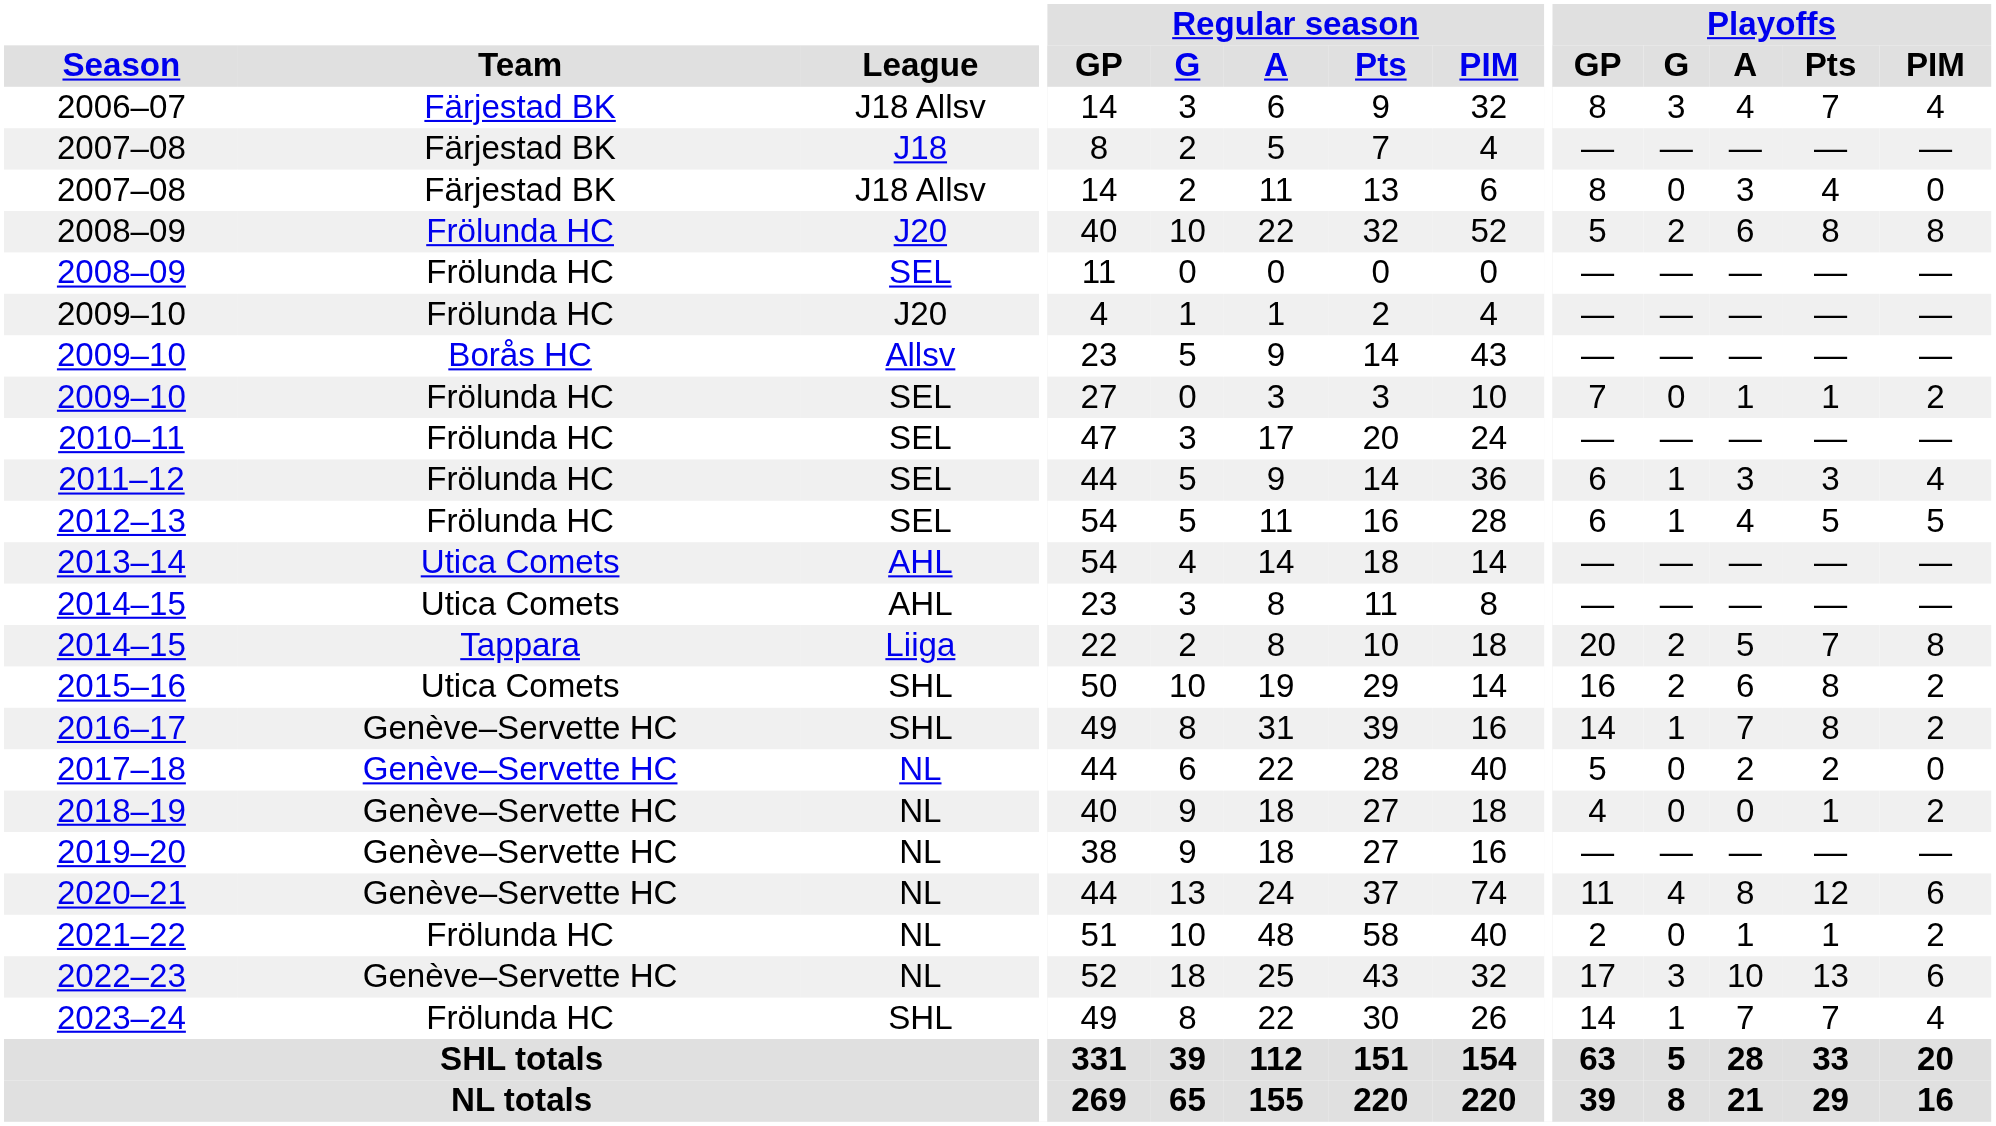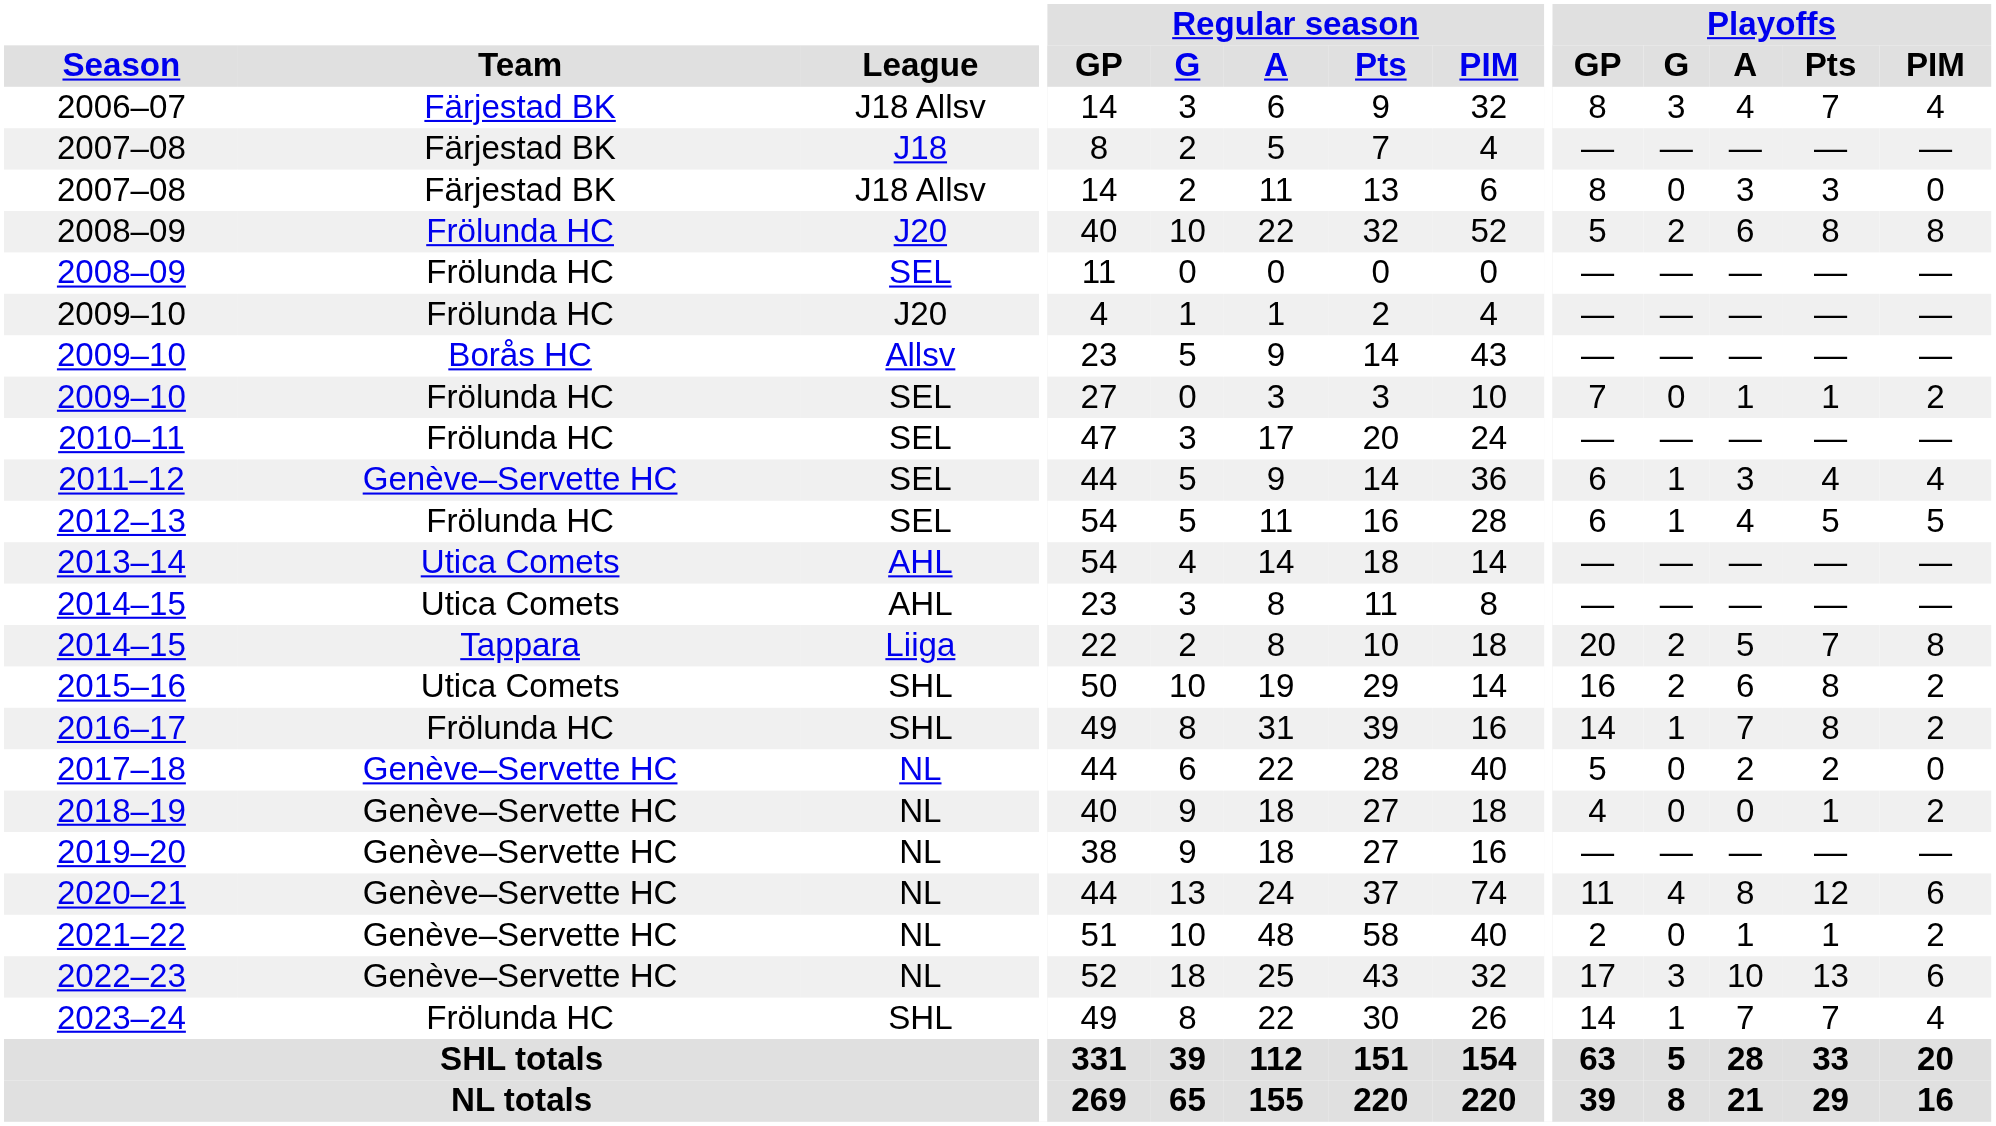 <table border="0" cellpadding="1" cellspacing="0" style="text-align:center; width:60em">
 <tr bgcolor="#e0e0e0">
 <th colspan="3" bgcolor="#ffffff"></th>
 <th rowspan="99" bgcolor="#ffffff"></th>
 <th colspan="5"><a href='#'>Regular season</a></th>
 <th rowspan="99" bgcolor="#ffffff"></th>
 <th colspan="5"><a href='#'>Playoffs</a></th>
 </tr>
 <tr bgcolor="#e0e0e0">
 <th><a href='#'>Season</a></th>
 <th>Team</th>
 <th>League</th>
 <th>GP</th>
 <th><a href='#'>G</a></th>
 <th><a href='#'>A</a></th>
 <th><a href='#'>Pts</a></th>
 <th><a href='#'>PIM</a></th>
 <th>GP</th>
 <th>G</th>
 <th>A</th>
 <th>Pts</th>
 <th>PIM</th>
 </tr>
 <tr>
 <td>2006–07</td>
 <td><a href='#'>Färjestad BK</a></td>
 <td>J18 Allsv</td>
 <td>14</td>
 <td>3</td>
 <td>6</td>
 <td>9</td>
 <td>32</td>
 <td>8</td>
 <td>3</td>
 <td>4</td>
 <td>7</td>
 <td>4</td>
 </tr>
 <tr bgcolor="#f0f0f0">
 <td>2007–08</td>
 <td>Färjestad BK</td>
 <td><a href='#'>J18</a></td>
 <td>8</td>
 <td>2</td>
 <td>5</td>
 <td>7</td>
 <td>4</td>
 <td>—</td>
 <td>—</td>
 <td>—</td>
 <td>—</td>
 <td>—</td>
 </tr>
 <tr>
 <td>2007–08</td>
 <td>Färjestad BK</td>
 <td>J18 Allsv</td>
 <td>14</td>
 <td>2</td>
 <td>11</td>
 <td>13</td>
 <td>6</td>
 <td>8</td>
 <td>0</td>
 <td>3</td>
-<td>4</td>
+<td>3</td>
 <td>0</td>
 </tr>
 <tr bgcolor="#f0f0f0">
 <td>2008–09</td>
 <td><a href='#'>Frölunda HC</a></td>
 <td><a href='#'>J20</a></td>
 <td>40</td>
 <td>10</td>
 <td>22</td>
 <td>32</td>
 <td>52</td>
 <td>5</td>
 <td>2</td>
 <td>6</td>
 <td>8</td>
 <td>8</td>
 </tr>
 <tr>
 <td><a href='#'>2008–09</a></td>
 <td>Frölunda HC</td>
 <td><a href='#'>SEL</a></td>
 <td>11</td>
 <td>0</td>
 <td>0</td>
 <td>0</td>
 <td>0</td>
 <td>—</td>
 <td>—</td>
 <td>—</td>
 <td>—</td>
 <td>—</td>
 </tr>
 <tr bgcolor="#f0f0f0">
 <td>2009–10</td>
 <td>Frölunda HC</td>
 <td>J20</td>
 <td>4</td>
 <td>1</td>
 <td>1</td>
 <td>2</td>
 <td>4</td>
 <td>—</td>
 <td>—</td>
 <td>—</td>
 <td>—</td>
 <td>—</td>
 </tr>
 <tr>
 <td><a href='#'>2009–10</a></td>
 <td><a href='#'>Borås HC</a></td>
 <td><a href='#'>Allsv</a></td>
 <td>23</td>
 <td>5</td>
 <td>9</td>
 <td>14</td>
 <td>43</td>
 <td>—</td>
 <td>—</td>
 <td>—</td>
 <td>—</td>
 <td>—</td>
 </tr>
 <tr bgcolor="#f0f0f0">
 <td><a href='#'>2009–10</a></td>
 <td>Frölunda HC</td>
 <td>SEL</td>
 <td>27</td>
 <td>0</td>
 <td>3</td>
 <td>3</td>
 <td>10</td>
 <td>7</td>
 <td>0</td>
 <td>1</td>
 <td>1</td>
 <td>2</td>
 </tr>
 <tr>
 <td><a href='#'>2010–11</a></td>
 <td>Frölunda HC</td>
 <td>SEL</td>
 <td>47</td>
 <td>3</td>
 <td>17</td>
 <td>20</td>
 <td>24</td>
 <td>—</td>
 <td>—</td>
 <td>—</td>
 <td>—</td>
 <td>—</td>
 </tr>
 <tr bgcolor="#f0f0f0">
 <td><a href='#'>2011–12</a></td>
-<td>Frölunda HC</td>
+<td><a href='#'>Genève–Servette HC</a></td>
 <td>SEL</td>
 <td>44</td>
 <td>5</td>
 <td>9</td>
 <td>14</td>
 <td>36</td>
 <td>6</td>
 <td>1</td>
 <td>3</td>
-<td>3</td>
+<td>4</td>
 <td>4</td>
 </tr>
 <tr>
 <td><a href='#'>2012–13</a></td>
 <td>Frölunda HC</td>
 <td>SEL</td>
 <td>54</td>
 <td>5</td>
 <td>11</td>
 <td>16</td>
 <td>28</td>
 <td>6</td>
 <td>1</td>
 <td>4</td>
 <td>5</td>
 <td>5</td>
 </tr>
 <tr bgcolor="#f0f0f0">
 <td><a href='#'>2013–14</a></td>
 <td><a href='#'>Utica Comets</a></td>
 <td><a href='#'>AHL</a></td>
 <td>54</td>
 <td>4</td>
 <td>14</td>
 <td>18</td>
 <td>14</td>
 <td>—</td>
 <td>—</td>
 <td>—</td>
 <td>—</td>
 <td>—</td>
 </tr>
 <tr>
 <td><a href='#'>2014–15</a></td>
 <td>Utica Comets</td>
 <td>AHL</td>
 <td>23</td>
 <td>3</td>
 <td>8</td>
 <td>11</td>
 <td>8</td>
 <td>—</td>
 <td>—</td>
 <td>—</td>
 <td>—</td>
 <td>—</td>
 </tr>
 <tr bgcolor="#f0f0f0">
 <td><a href='#'>2014–15</a></td>
 <td><a href='#'>Tappara</a></td>
 <td><a href='#'>Liiga</a></td>
 <td>22</td>
 <td>2</td>
 <td>8</td>
 <td>10</td>
 <td>18</td>
 <td>20</td>
 <td>2</td>
 <td>5</td>
 <td>7</td>
 <td>8</td>
 </tr>
 <tr>
 <td><a href='#'>2015–16</a></td>
 <td>Utica Comets</td>
 <td>SHL</td>
 <td>50</td>
 <td>10</td>
 <td>19</td>
 <td>29</td>
 <td>14</td>
 <td>16</td>
 <td>2</td>
 <td>6</td>
 <td>8</td>
 <td>2</td>
 </tr>
 <tr bgcolor="#f0f0f0">
 <td><a href='#'>2016–17</a></td>
-<td>Genève–Servette HC</td>
+<td>Frölunda HC</td>
 <td>SHL</td>
 <td>49</td>
 <td>8</td>
 <td>31</td>
 <td>39</td>
 <td>16</td>
 <td>14</td>
 <td>1</td>
 <td>7</td>
 <td>8</td>
 <td>2</td>
 </tr>
 <tr>
 <td><a href='#'>2017–18</a></td>
 <td><a href='#'>Genève–Servette HC</a></td>
 <td><a href='#'>NL</a></td>
 <td>44</td>
 <td>6</td>
 <td>22</td>
 <td>28</td>
 <td>40</td>
 <td>5</td>
 <td>0</td>
 <td>2</td>
 <td>2</td>
 <td>0</td>
 </tr>
 <tr bgcolor="#f0f0f0">
 <td><a href='#'>2018–19</a></td>
 <td>Genève–Servette HC</td>
 <td>NL</td>
 <td>40</td>
 <td>9</td>
 <td>18</td>
 <td>27</td>
 <td>18</td>
 <td>4</td>
 <td>0</td>
 <td>0</td>
 <td>1</td>
 <td>2</td>
 </tr>
 <tr>
 <td><a href='#'>2019–20</a></td>
 <td>Genève–Servette HC</td>
 <td>NL</td>
 <td>38</td>
 <td>9</td>
 <td>18</td>
 <td>27</td>
 <td>16</td>
 <td>—</td>
 <td>—</td>
 <td>—</td>
 <td>—</td>
 <td>—</td>
 </tr>
 <tr bgcolor="#f0f0f0">
 <td><a href='#'>2020–21</a></td>
 <td>Genève–Servette HC</td>
 <td>NL</td>
 <td>44</td>
 <td>13</td>
 <td>24</td>
 <td>37</td>
 <td>74</td>
 <td>11</td>
 <td>4</td>
 <td>8</td>
 <td>12</td>
 <td>6</td>
 </tr>
 <tr>
 <td><a href='#'>2021–22</a></td>
-<td>Frölunda HC</td>
+<td>Genève–Servette HC</td>
 <td>NL</td>
 <td>51</td>
 <td>10</td>
 <td>48</td>
 <td>58</td>
 <td>40</td>
 <td>2</td>
 <td>0</td>
 <td>1</td>
 <td>1</td>
 <td>2</td>
 </tr>
 <tr bgcolor="#f0f0f0">
 <td><a href='#'>2022–23</a></td>
 <td>Genève–Servette HC</td>
 <td>NL</td>
 <td>52</td>
 <td>18</td>
 <td>25</td>
 <td>43</td>
 <td>32</td>
 <td>17</td>
 <td>3</td>
 <td>10</td>
 <td>13</td>
 <td>6</td>
 </tr>
 <tr>
 <td><a href='#'>2023–24</a></td>
 <td>Frölunda HC</td>
 <td>SHL</td>
 <td>49</td>
 <td>8</td>
 <td>22</td>
 <td>30</td>
 <td>26</td>
 <td>14</td>
 <td>1</td>
 <td>7</td>
 <td>7</td>
 <td>4</td>
 </tr>
 <tr bgcolor="#e0e0e0">
 <th colspan="3">SHL totals</th>
 <th>331</th>
 <th>39</th>
 <th>112</th>
 <th>151</th>
 <th>154</th>
 <th>63</th>
 <th>5</th>
 <th>28</th>
 <th>33</th>
 <th>20</th>
 </tr>
 <tr bgcolor="#e0e0e0">
 <th colspan="3">NL totals</th>
 <th>269</th>
 <th>65</th>
 <th>155</th>
 <th>220</th>
 <th>220</th>
 <th>39</th>
 <th>8</th>
 <th>21</th>
 <th>29</th>
 <th>16</th>
 </tr>
 </table>
